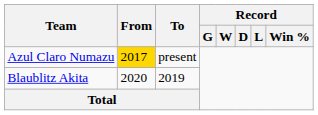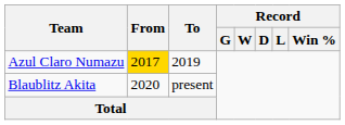 <table class="wikitable" style="text-align: center">
 <tr>
 <th rowspan="2">Team</th>
 <th rowspan="2">From</th>
 <th rowspan="2">To</th>
 <th colspan="5">Record</th>
 </tr>
 <tr>
 <th>G</th>
 <th>W</th>
 <th>D</th>
 <th>L</th>
 <th>Win %</th>
 </tr>
 <tr>
 <td align="left"><a href='#'>Azul Claro Numazu</a></td>
 <td align="left" style="background: gold;">2017</td>
-<td align="left">present<br></td>
+<td align="left">2019<br></td>
 </tr>
 <tr>
 <td align="left"><a href='#'>Blaublitz Akita</a></td>
 <td align="left">2020</td>
-<td align="left">2019<br></td>
+<td align="left">present<br></td>
 </tr>
 <tr>
 <th colspan="3">Total<br></th>
 </tr>
 </table>
